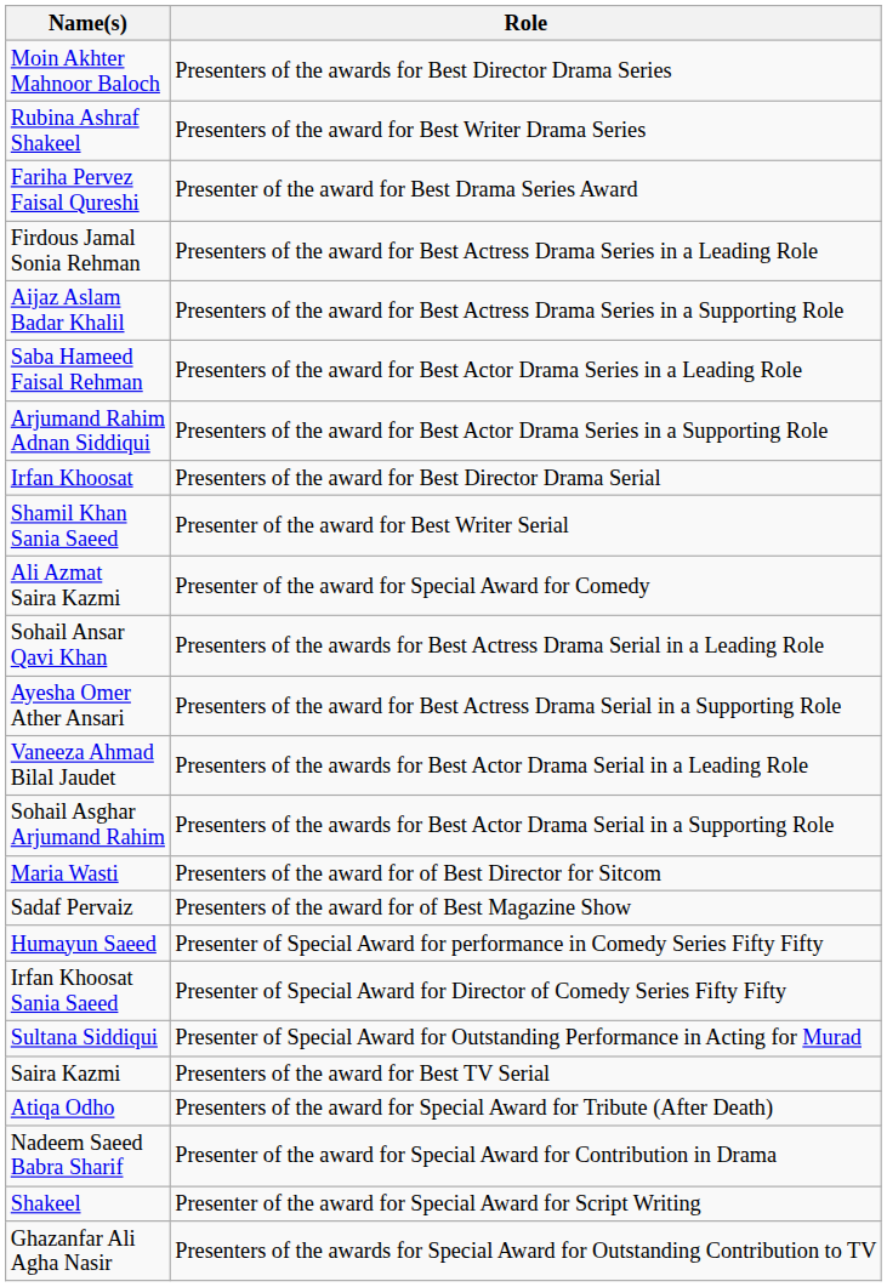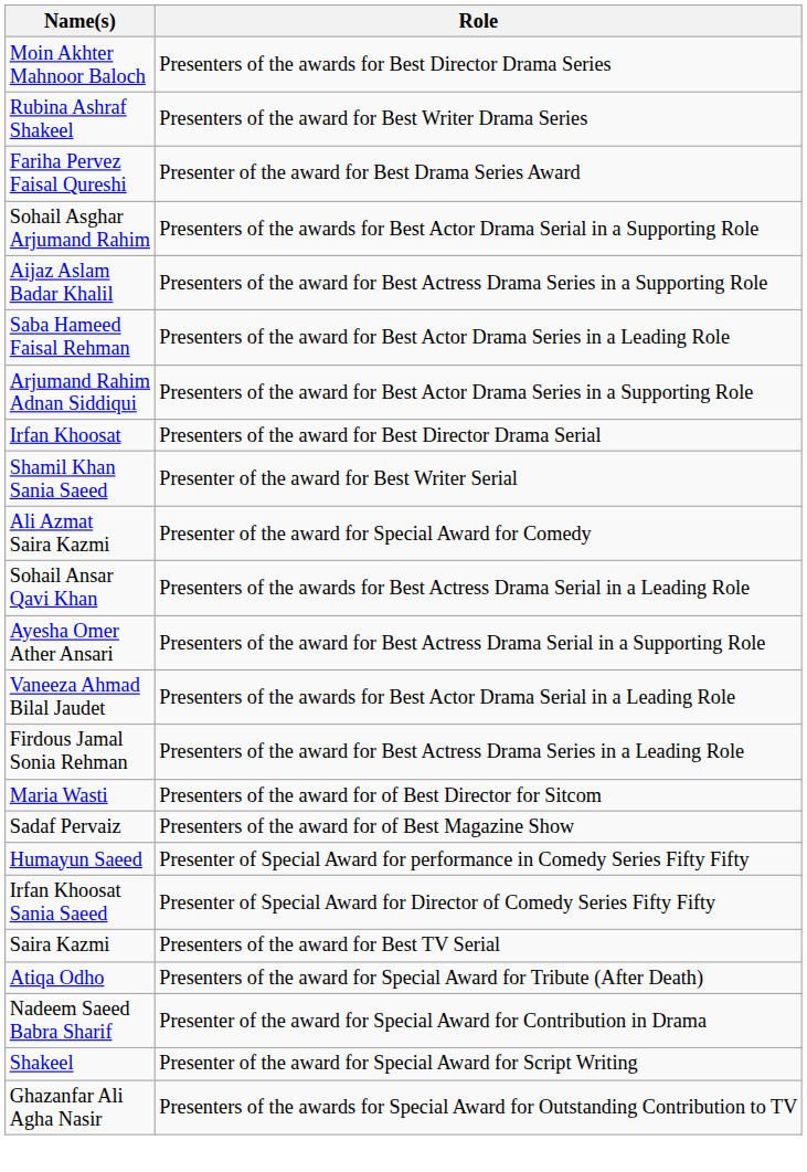 <table class="wikitable sortable">
 <tr>
 <th>Name(s)</th>
 <th>Role</th>
 </tr>
 <tr>
 <td><a href='#'>Moin Akhter</a><br><a href='#'>Mahnoor Baloch</a></td>
 <td>Presenters of the awards for Best Director Drama Series</td>
 </tr>
 <tr>
 <td><a href='#'>Rubina Ashraf</a> <br> <a href='#'>Shakeel</a></td>
 <td>Presenters of the award for Best Writer Drama Series</td>
 </tr>
 <tr>
 <td><a href='#'>Fariha Pervez</a> <br> <a href='#'>Faisal Qureshi</a></td>
 <td>Presenter of the award for Best Drama Series Award</td>
 </tr>
 <tr>
-<td>Firdous Jamal <br>Sonia Rehman</td>
-<td>Presenters of the award for Best Actress Drama Series in a Leading Role</td>
+<td>Sohail Asghar<br><a href='#'>Arjumand Rahim</a></td>
+<td>Presenters of the awards for Best Actor Drama Serial in a Supporting Role</td>
 </tr>
 <tr>
 <td><a href='#'>Aijaz Aslam</a><br><a href='#'>Badar Khalil</a></td>
 <td>Presenters of the award for Best Actress Drama Series in a Supporting Role</td>
 </tr>
 <tr>
 <td><a href='#'>Saba Hameed</a><br><a href='#'>Faisal Rehman</a></td>
 <td>Presenters of the award for Best Actor Drama Series in a Leading Role</td>
 </tr>
 <tr>
 <td><a href='#'>Arjumand Rahim</a><br><a href='#'>Adnan Siddiqui</a></td>
 <td>Presenters of the award for Best Actor Drama Series in a Supporting Role</td>
 </tr>
 <tr>
 <td><a href='#'>Irfan Khoosat</a></td>
 <td>Presenters of the award for Best Director Drama Serial</td>
 </tr>
 <tr>
 <td><a href='#'>Shamil Khan</a><br><a href='#'>Sania Saeed</a></td>
 <td>Presenter of the award for Best Writer Serial</td>
 </tr>
 <tr>
 <td><a href='#'>Ali Azmat</a><br>Saira Kazmi</td>
 <td>Presenter of the award for Special Award for Comedy</td>
 </tr>
 <tr>
 <td>Sohail Ansar <br><a href='#'>Qavi Khan</a></td>
 <td>Presenters of the awards for Best Actress Drama Serial in a Leading Role</td>
 </tr>
 <tr>
 <td><a href='#'>Ayesha Omer</a> <br> Ather Ansari</td>
 <td>Presenters of the award for Best Actress Drama Serial in a Supporting Role</td>
 </tr>
 <tr>
 <td><a href='#'>Vaneeza Ahmad</a><br>Bilal Jaudet</td>
 <td>Presenters of the awards for Best Actor Drama Serial in a Leading Role</td>
 </tr>
 <tr>
-<td>Sohail Asghar<br><a href='#'>Arjumand Rahim</a></td>
-<td>Presenters of the awards for Best Actor Drama Serial in a Supporting Role</td>
+<td>Firdous Jamal <br>Sonia Rehman</td>
+<td>Presenters of the award for Best Actress Drama Series in a Leading Role</td>
 </tr>
 <tr>
 <td><a href='#'>Maria Wasti</a></td>
 <td>Presenters of the award for of Best Director for Sitcom</td>
 </tr>
 <tr>
 <td>Sadaf Pervaiz</td>
 <td>Presenters of the award for of Best Magazine Show</td>
 </tr>
 <tr>
 <td><a href='#'>Humayun Saeed</a></td>
 <td>Presenter of Special Award for performance in Comedy Series Fifty Fifty</td>
 </tr>
 <tr>
 <td>Irfan Khoosat<br><a href='#'>Sania Saeed</a></td>
 <td>Presenter of Special Award for Director of Comedy Series Fifty Fifty</td>
-</tr>
-<tr>
-<td><a href='#'>Sultana Siddiqui</a></td>
-<td>Presenter of Special Award for Outstanding Performance in Acting for <a href='#'>Murad</a></td>
 </tr>
 <tr>
 <td>Saira Kazmi</td>
 <td>Presenters of the award for Best TV Serial</td>
 </tr>
 <tr>
 <td><a href='#'>Atiqa Odho</a></td>
 <td>Presenters of the award for Special Award for Tribute (After Death)</td>
 </tr>
 <tr>
 <td>Nadeem Saeed<br><a href='#'>Babra Sharif</a></td>
 <td>Presenter of the award for Special Award for Contribution in Drama</td>
 </tr>
 <tr>
 <td><a href='#'>Shakeel</a></td>
 <td>Presenter of the award for Special Award for Script Writing</td>
 </tr>
 <tr>
 <td>Ghazanfar Ali <br>Agha Nasir</td>
 <td>Presenters of the awards for Special Award for Outstanding Contribution to TV</td>
 </tr>
 </table>
